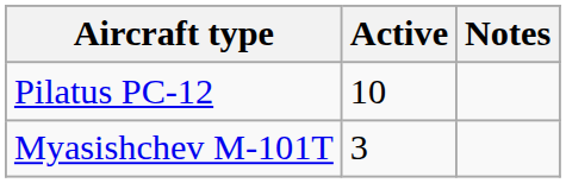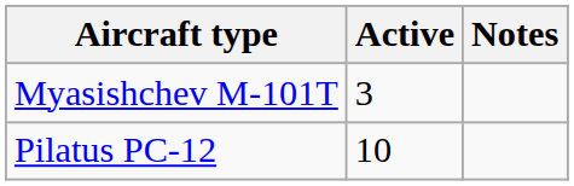 <table class="wikitable sortable">
 <tr>
 <th>Aircraft type</th>
 <th>Active</th>
 <th>Notes</th>
 </tr>
 <tr>
+<td><a href='#'>Myasishchev M-101T</a></td>
+<td>3</td>
+<td></td>
+</tr>
+<tr>
 <td><a href='#'>Pilatus PC-12</a></td>
 <td>10</td>
 <td></td>
 </tr>
-<tr>
-<td><a href='#'>Myasishchev M-101T</a></td>
-<td>3</td>
-<td></td>
-</tr>
 </table>
